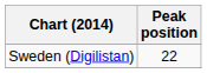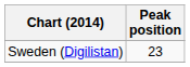 <table class="wikitable sortable plainrowheaders">
 <tr>
 <th scope="col">Chart (2014)</th>
 <th scope="col">Peak <br>position</th>
 </tr>
 <tr>
 </tr>
 <tr>
 </tr>
 <tr>
 </tr>
 <tr>
 <td>Sweden (<a href='#'>Digilistan</a>)</td>
-<td align="center">22</td>
+<td align="center">23</td>
 </tr>
 <tr>
 </tr>
 <tr>
 </tr>
 </table>
